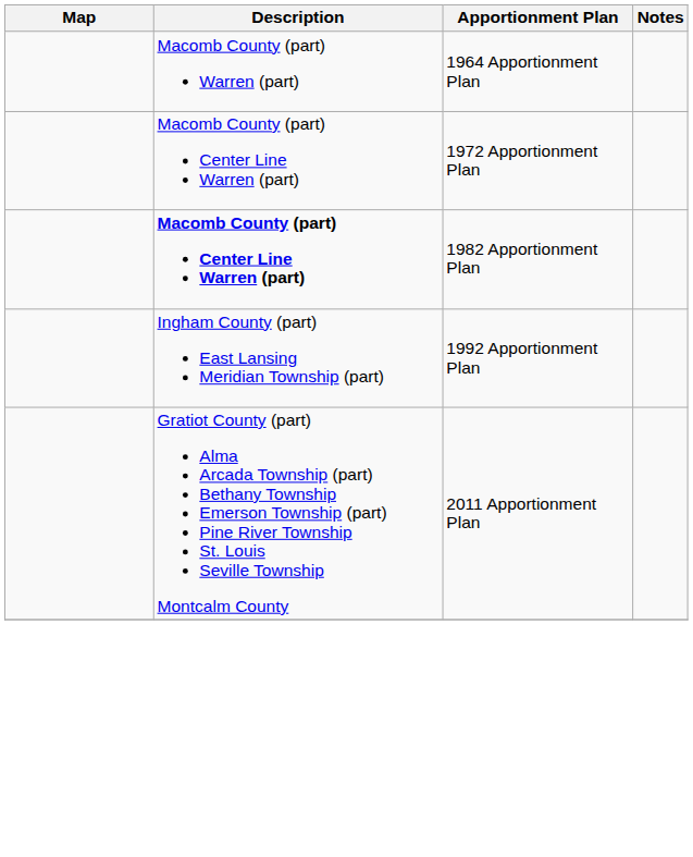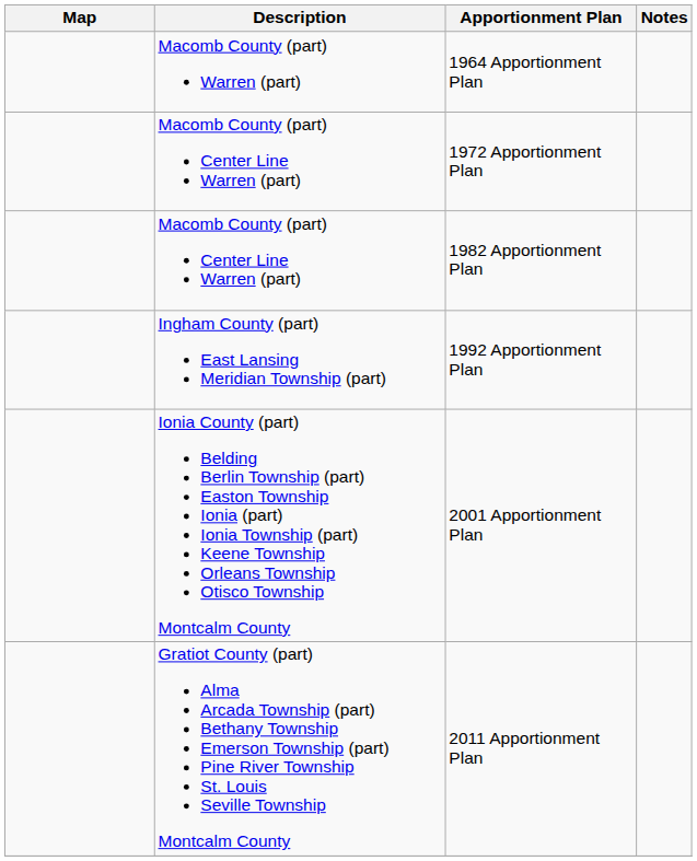 <table class="wikitable sortable">
 <tr>
 <th style="width:100pt;">Map</th>
 <th style="width:200pt;">Description</th>
 <th style="width:130pt;">Apportionment Plan</th>
 <th style="width:15pt;">Notes</th>
 </tr>
 <tr>
 <td></td>
 <td><a href='#'>Macomb County</a> (part)<br><ul><li><a href='#'>Warren</a> (part)</li></ul></td>
 <td>1964 Apportionment Plan</td>
 <td></td>
 </tr>
 <tr>
 <td></td>
 <td><a href='#'>Macomb County</a> (part)<br><ul><li><a href='#'>Center Line</a></li><li><a href='#'>Warren</a> (part)</li></ul></td>
 <td>1972 Apportionment Plan</td>
 <td></td>
 </tr>
 <tr>
 <td></td>
-<td><strong><a href='#'>Macomb County</a> (part)<br><ul><li><a href='#'>Center Line</a></li><li><a href='#'>Warren</a> (part)</li></ul></strong></td>
+<td><a href='#'>Macomb County</a> (part)<br><ul><li><a href='#'>Center Line</a></li><li><a href='#'>Warren</a> (part)</li></ul></td>
 <td>1982 Apportionment Plan</td>
 <td></td>
 </tr>
 <tr>
 <td></td>
 <td><a href='#'>Ingham County</a> (part)<br><ul><li><a href='#'>East Lansing</a></li><li><a href='#'>Meridian Township</a> (part)</li></ul></td>
 <td>1992 Apportionment Plan</td>
 <td></td>
 </tr>
 <tr>
 <td></td>
+<td><a href='#'>Ionia County</a> (part)<br><ul><li><a href='#'>Belding</a></li><li><a href='#'>Berlin Township</a> (part)</li><li><a href='#'>Easton Township</a></li><li><a href='#'>Ionia</a> (part)</li><li><a href='#'>Ionia Township</a> (part)</li><li><a href='#'>Keene Township</a></li><li><a href='#'>Orleans Township</a></li><li><a href='#'>Otisco Township</a></li></ul><a href='#'>Montcalm County</a></td>
+<td>2001 Apportionment Plan</td>
+<td></td>
+</tr>
+<tr>
+<td></td>
 <td><a href='#'>Gratiot County</a> (part)<br><ul><li><a href='#'>Alma</a></li><li><a href='#'>Arcada Township</a> (part)</li><li><a href='#'>Bethany Township</a></li><li><a href='#'>Emerson Township</a> (part)</li><li><a href='#'>Pine River Township</a></li><li><a href='#'>St. Louis</a></li><li><a href='#'>Seville Township</a></li></ul><a href='#'>Montcalm County</a></td>
 <td>2011 Apportionment Plan</td>
 <td></td>
 </tr>
 <tr>
 </tr>
 </table>
